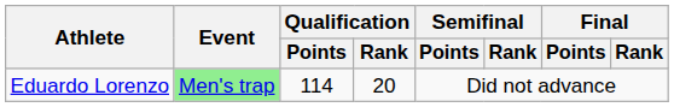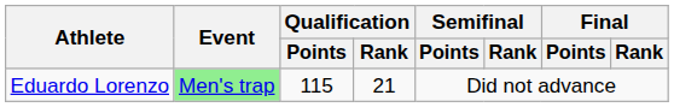 <table class="wikitable" style="font-size:90%">
 <tr>
 <th rowspan="2">Athlete</th>
 <th rowspan="2">Event</th>
 <th colspan=2>Qualification</th>
 <th colspan=2>Semifinal</th>
 <th colspan=2>Final</th>
 </tr>
 <tr style="font-size:95%">
 <th>Points</th>
 <th>Rank</th>
 <th>Points</th>
 <th>Rank</th>
 <th>Points</th>
 <th>Rank</th>
 </tr>
 <tr align=center>
 <td align=left><a href='#'>Eduardo Lorenzo</a></td>
 <td align=left style="background: lightgreen;"><a href='#'>Men's trap</a></td>
-<td>114</td>
-<td>20</td>
+<td>115</td>
+<td>21</td>
 <td colspan=4>Did not advance</td>
 </tr>
 </table>
